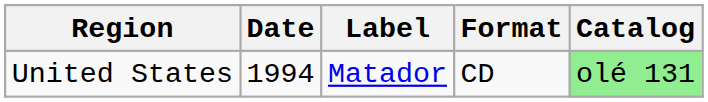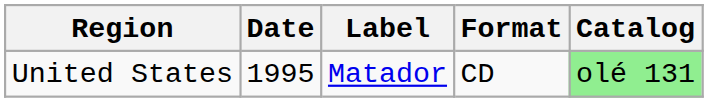 <table class="wikitable">
 <tr>
 <th>Region</th>
 <th>Date</th>
 <th>Label</th>
 <th>Format</th>
 <th>Catalog</th>
 </tr>
 <tr>
 <td>United States</td>
-<td>1994</td>
+<td>1995</td>
 <td><a href='#'>Matador</a></td>
 <td>CD</td>
 <td style="background: lightgreen;">olé 131</td>
 </tr>
 </table>
